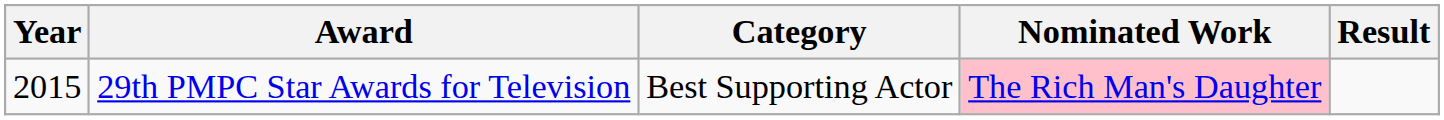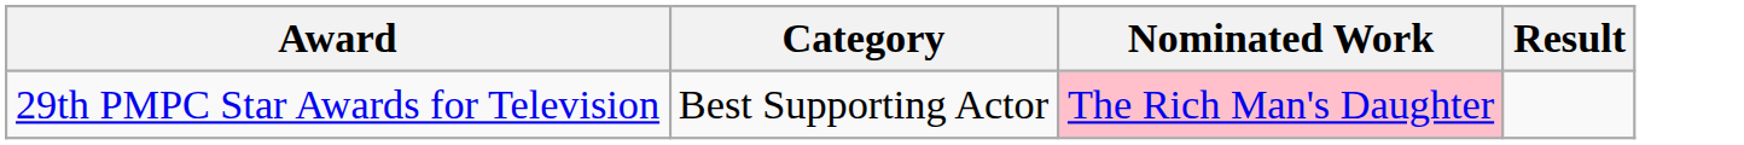 <table class="wikitable">
 <tr>
-<th>Year</th>
 <th>Award</th>
 <th>Category</th>
 <th>Nominated Work</th>
 <th>Result</th>
 </tr>
 <tr>
-<td>2015</td>
 <td><a href='#'>29th PMPC Star Awards for Television</a></td>
 <td>Best Supporting Actor</td>
 <td style="background: pink;"><a href='#'>The Rich Man's Daughter</a></td>
 <td></td>
 </tr>
 </table>
